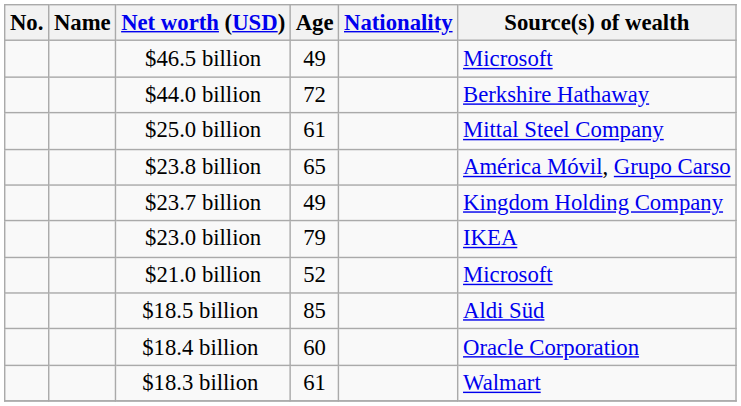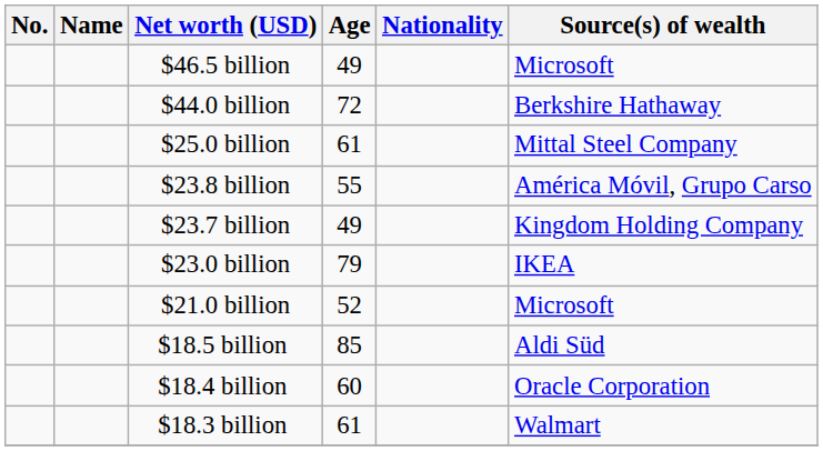 <table class="wikitable sortable">
 <tr>
 <th>No.</th>
 <th>Name</th>
 <th><a href='#'>Net worth</a> (<a href='#'>USD</a>)</th>
 <th>Age</th>
 <th><a href='#'>Nationality</a></th>
 <th>Source(s) of wealth</th>
 </tr>
 <tr>
 <td style="text-align:center;"> </td>
 <td></td>
 <td style="text-align:center;">$46.5 billion </td>
 <td style="text-align:center;">49</td>
 <td></td>
 <td><a href='#'>Microsoft</a></td>
 </tr>
 <tr>
 <td style="text-align:center;"> </td>
 <td></td>
 <td style="text-align:center;">$44.0 billion </td>
 <td style="text-align:center;">72</td>
 <td></td>
 <td><a href='#'>Berkshire Hathaway</a></td>
 </tr>
 <tr>
 <td style="text-align:center;"> </td>
 <td></td>
 <td style="text-align:center;">$25.0 billion </td>
 <td style="text-align:center;">61</td>
 <td></td>
 <td><a href='#'>Mittal Steel Company</a></td>
 </tr>
 <tr>
 <td style="text-align:center;"> </td>
 <td></td>
 <td style="text-align:center;">$23.8 billion </td>
-<td style="text-align:center;">65</td>
+<td style="text-align:center;">55</td>
 <td></td>
 <td><a href='#'>América Móvil</a>, <a href='#'>Grupo Carso</a></td>
 </tr>
 <tr>
 <td style="text-align:center;"> </td>
 <td></td>
 <td style="text-align:center;">$23.7 billion </td>
 <td style="text-align:center;">49</td>
 <td></td>
 <td><a href='#'>Kingdom Holding Company</a></td>
 </tr>
 <tr>
 <td style="text-align:center;"> </td>
 <td></td>
 <td style="text-align:center;">$23.0 billion </td>
 <td style="text-align:center;">79</td>
 <td></td>
 <td><a href='#'>IKEA</a></td>
 </tr>
 <tr>
 <td style="text-align:center;"> </td>
 <td></td>
 <td style="text-align:center;">$21.0 billion </td>
 <td style="text-align:center;">52</td>
 <td></td>
 <td><a href='#'>Microsoft</a></td>
 </tr>
 <tr>
 <td style="text-align:center;"> </td>
 <td></td>
 <td style="text-align:center;">$18.5 billion </td>
 <td style="text-align:center;">85</td>
 <td></td>
 <td><a href='#'>Aldi Süd</a></td>
 </tr>
 <tr>
 <td style="text-align:center;"> </td>
 <td></td>
 <td style="text-align:center;">$18.4 billion </td>
 <td style="text-align:center;">60</td>
 <td></td>
 <td><a href='#'>Oracle Corporation</a></td>
 </tr>
 <tr>
 <td style="text-align:center;"> </td>
 <td></td>
 <td style="text-align:center;">$18.3 billion </td>
 <td style="text-align:center;">61</td>
 <td></td>
 <td><a href='#'>Walmart</a></td>
 </tr>
 <tr>
 </tr>
 </table>
